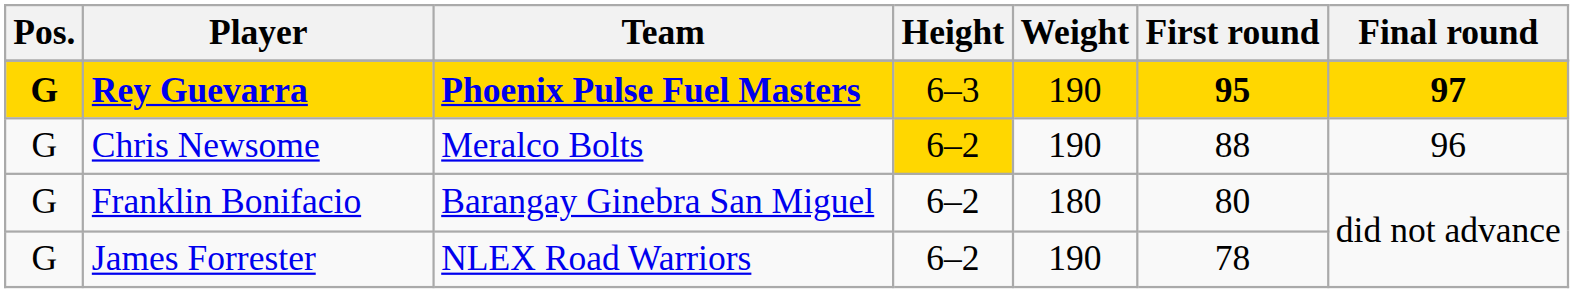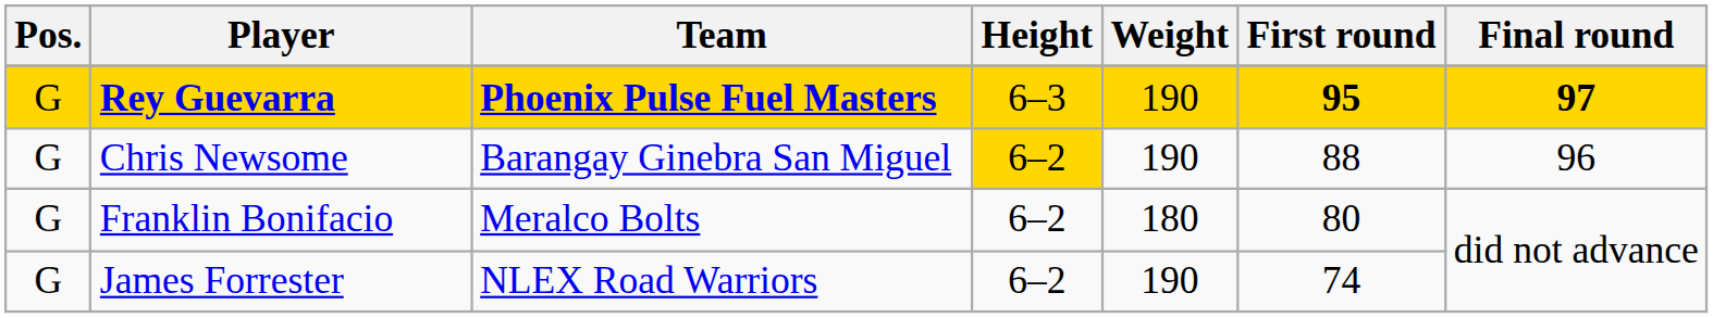 <table class="wikitable">
 <tr>
 <th>Pos.</th>
 <th style="width:150px;">Player</th>
 <th width=200px>Team</th>
 <th>Height</th>
 <th>Weight</th>
 <th>First round</th>
 <th>Final round</th>
 </tr>
 <tr>
 </tr>
 <tr bgcolor=#FFD700>
-<td style="text-align:center"><strong>G</strong></td>
+<td style="text-align:center">G</td>
 <td><strong><a href='#'>Rey Guevarra</a></strong></td>
 <td><strong><a href='#'>Phoenix Pulse Fuel Masters</a></strong></td>
 <td align=center>6–3</td>
 <td align=center>190</td>
 <td align=center><strong>95 </strong></td>
 <td style="text-align:center;"><strong>97 </strong></td>
 </tr>
 <tr>
 <td style="text-align:center">G</td>
 <td><a href='#'>Chris Newsome</a></td>
-<td><a href='#'>Meralco Bolts</a></td>
+<td><a href='#'>Barangay Ginebra San Miguel</a></td>
 <td align=center style="background: gold;">6–2</td>
 <td align=center>190</td>
 <td align=center>88 </td>
 <td style="text-align:center;">96 </td>
 </tr>
 <tr>
 <td style="text-align:center">G</td>
 <td><a href='#'>Franklin Bonifacio</a></td>
-<td><a href='#'>Barangay Ginebra San Miguel</a></td>
+<td><a href='#'>Meralco Bolts</a></td>
 <td align=center>6–2</td>
 <td align=center>180</td>
 <td align=center>80 </td>
 <td rowspan=2>did not advance</td>
 </tr>
 <tr>
 <td style="text-align:center">G</td>
 <td><a href='#'>James Forrester</a></td>
 <td><a href='#'>NLEX Road Warriors</a></td>
 <td align=center>6–2</td>
 <td align=center>190</td>
-<td align=center>78 </td>
+<td align=center>74 </td>
 </tr>
 </table>
